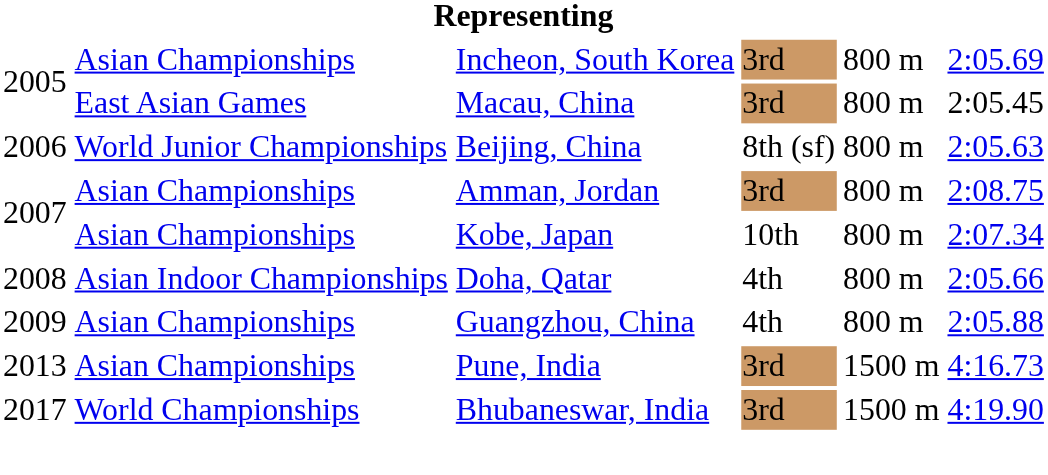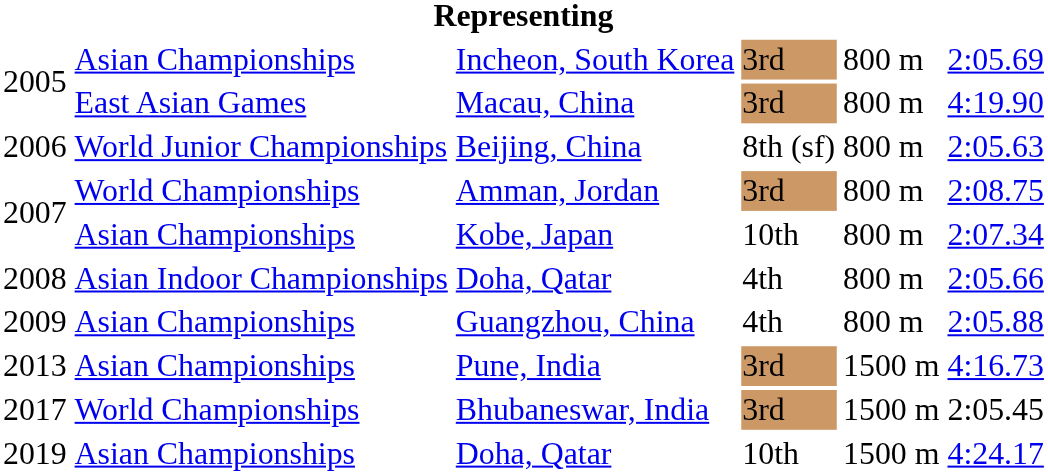 <table>
 <tr>
 <th colspan="6">Representing </th>
 </tr>
 <tr>
 <td rowspan=2>2005</td>
 <td><a href='#'>Asian Championships</a></td>
 <td><a href='#'>Incheon, South Korea</a></td>
 <td bgcolor=cc9966>3rd</td>
 <td>800 m</td>
 <td><a href='#'>2:05.69</a></td>
 </tr>
 <tr>
 <td><a href='#'>East Asian Games</a></td>
 <td><a href='#'>Macau, China</a></td>
 <td bgcolor=cc9966>3rd</td>
 <td>800 m</td>
-<td>2:05.45</td>
+<td><a href='#'>4:19.90</a></td>
 </tr>
 <tr>
 <td>2006</td>
 <td><a href='#'>World Junior Championships</a></td>
 <td><a href='#'>Beijing, China</a></td>
 <td>8th (sf)</td>
 <td>800 m</td>
 <td><a href='#'>2:05.63</a></td>
 </tr>
 <tr>
 <td rowspan=2>2007</td>
-<td><a href='#'>Asian Championships</a></td>
+<td><a href='#'>World Championships</a></td>
 <td><a href='#'>Amman, Jordan</a></td>
 <td bgcolor=cc9966>3rd</td>
 <td>800 m</td>
 <td><a href='#'>2:08.75</a></td>
 </tr>
 <tr>
 <td><a href='#'>Asian Championships</a></td>
 <td><a href='#'>Kobe, Japan</a></td>
 <td>10th</td>
 <td>800 m</td>
 <td><a href='#'>2:07.34</a></td>
 </tr>
 <tr>
 <td>2008</td>
 <td><a href='#'>Asian Indoor Championships</a></td>
 <td><a href='#'>Doha, Qatar</a></td>
 <td>4th</td>
 <td>800 m</td>
 <td><a href='#'>2:05.66</a></td>
 </tr>
 <tr>
 <td>2009</td>
 <td><a href='#'>Asian Championships</a></td>
 <td><a href='#'>Guangzhou, China</a></td>
 <td>4th</td>
 <td>800 m</td>
 <td><a href='#'>2:05.88</a></td>
 </tr>
 <tr>
 <td>2013</td>
 <td><a href='#'>Asian Championships</a></td>
 <td><a href='#'>Pune, India</a></td>
 <td bgcolor=cc9966>3rd</td>
 <td>1500 m</td>
 <td><a href='#'>4:16.73</a></td>
 </tr>
 <tr>
 <td>2017</td>
 <td><a href='#'>World Championships</a></td>
 <td><a href='#'>Bhubaneswar, India</a></td>
 <td bgcolor=cc9966>3rd</td>
 <td>1500 m</td>
-<td><a href='#'>4:19.90</a></td>
+<td>2:05.45</td>
+</tr>
+<tr>
+<td>2019</td>
+<td><a href='#'>Asian Championships</a></td>
+<td><a href='#'>Doha, Qatar</a></td>
+<td>10th</td>
+<td>1500 m</td>
+<td><a href='#'>4:24.17</a></td>
 </tr>
 </table>
